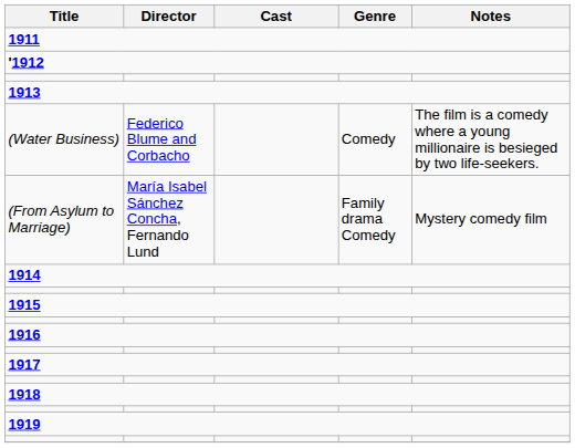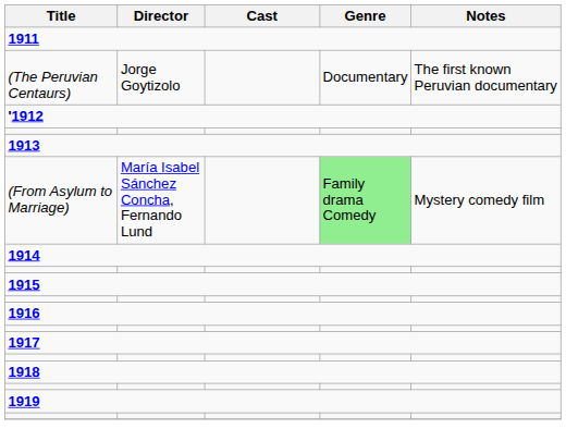 <table class="wikitable" width= "100%">
 <tr>
 <th width=21%>Title</th>
 <th width=16%>Director</th>
 <th width=22%>Cast</th>
 <th width=13%>Genre</th>
 <th width=28%>Notes</th>
 </tr>
 <tr>
 <td colspan="5" ><strong><a href='#'>1911</a></strong></td>
+</tr>
+<tr>
+<td><em></em><br><em>(The Peruvian Centaurs)</em></td>
+<td>Jorge Goytizolo</td>
+<td></td>
+<td>Documentary</td>
+<td>The first known Peruvian documentary</td>
 </tr>
 <tr>
 <td colspan="5" ><strong>'<a href='#'>1912</a></strong></td>
 </tr>
 <tr>
 <td></td>
 <td></td>
 <td></td>
 <td></td>
 <td></td>
 </tr>
 <tr>
 <td colspan="5" ><strong><a href='#'>1913</a></strong></td>
 </tr>
 <tr>
-<td><em>(Water Business)</em></td>
-<td><a href='#'>Federico Blume and Corbacho</a></td>
-<td></td>
-<td>Comedy</td>
-<td>The film is a comedy where a young millionaire is besieged by two life-seekers.</td>
-</tr>
-<tr>
 <td><em>(From Asylum to Marriage)</em></td>
 <td><a href='#'>María Isabel Sánchez Concha</a>, Fernando Lund</td>
 <td></td>
-<td>Family drama<br>Comedy</td>
+<td style="background: lightgreen;">Family drama<br>Comedy</td>
 <td>Mystery comedy film</td>
 </tr>
 <tr>
 <td colspan="5" ><strong><a href='#'>1914</a></strong></td>
 </tr>
 <tr>
 <td></td>
 <td></td>
 <td></td>
 <td></td>
 <td></td>
 </tr>
 <tr>
 <td colspan="5" ><strong><a href='#'>1915</a></strong></td>
 </tr>
 <tr>
 <td></td>
 <td></td>
 <td></td>
 <td></td>
 <td></td>
 </tr>
 <tr>
 <td colspan="5" ><strong><a href='#'>1916</a></strong></td>
 </tr>
 <tr>
 <td></td>
 <td></td>
 <td></td>
 <td></td>
 <td></td>
 </tr>
 <tr>
 <td colspan="5" ><strong><a href='#'>1917</a></strong></td>
 </tr>
 <tr>
 <td></td>
 <td></td>
 <td></td>
 <td></td>
 <td></td>
 </tr>
 <tr>
 <td colspan="5" ><strong><a href='#'>1918</a></strong></td>
 </tr>
 <tr>
 <td></td>
 <td></td>
 <td></td>
 <td></td>
 <td></td>
 </tr>
 <tr>
 <td colspan="5" ><strong><a href='#'>1919</a></strong></td>
 </tr>
 <tr>
 <td></td>
 <td></td>
 <td></td>
 <td></td>
 <td></td>
 </tr>
 <tr>
 </tr>
 </table>
